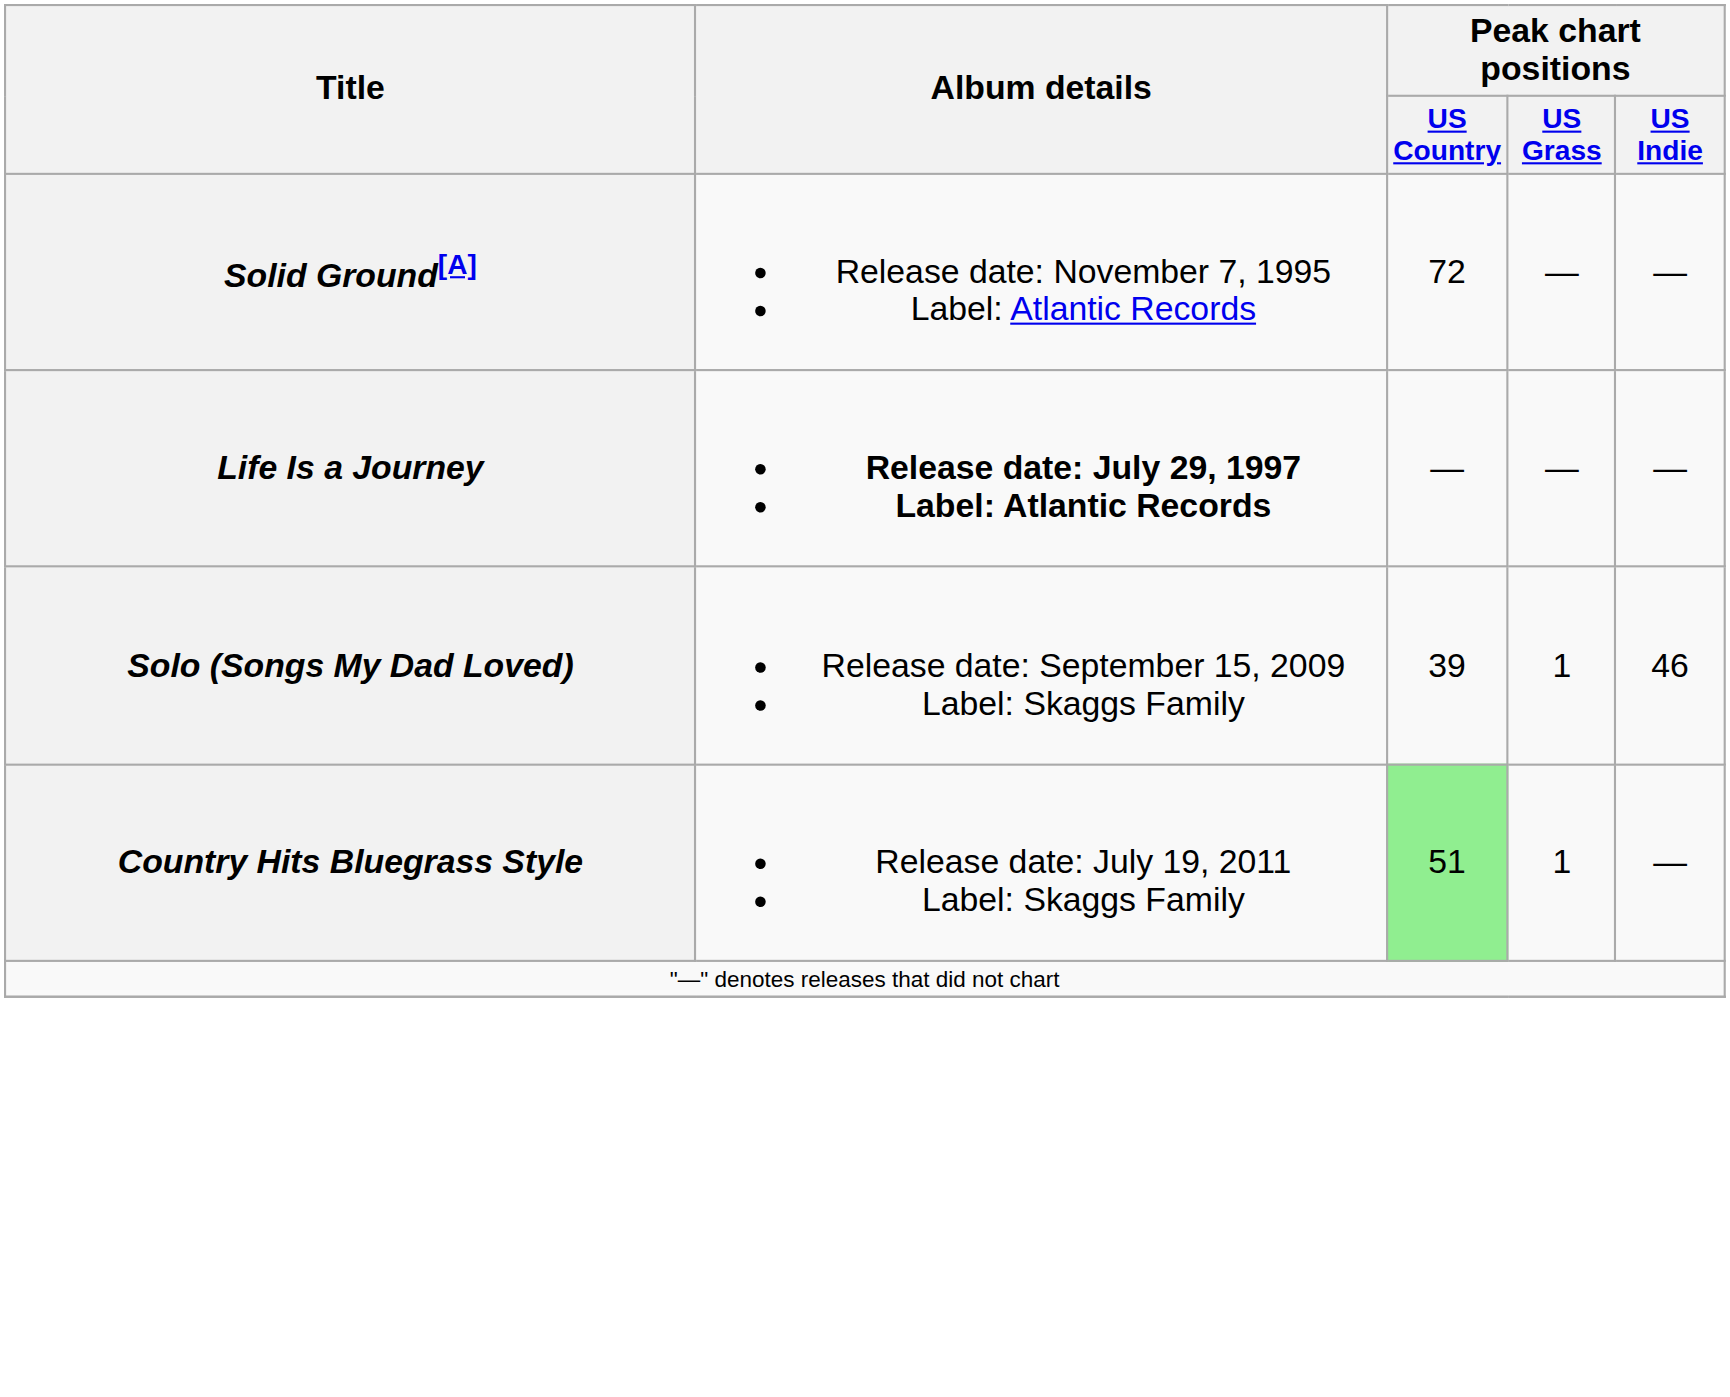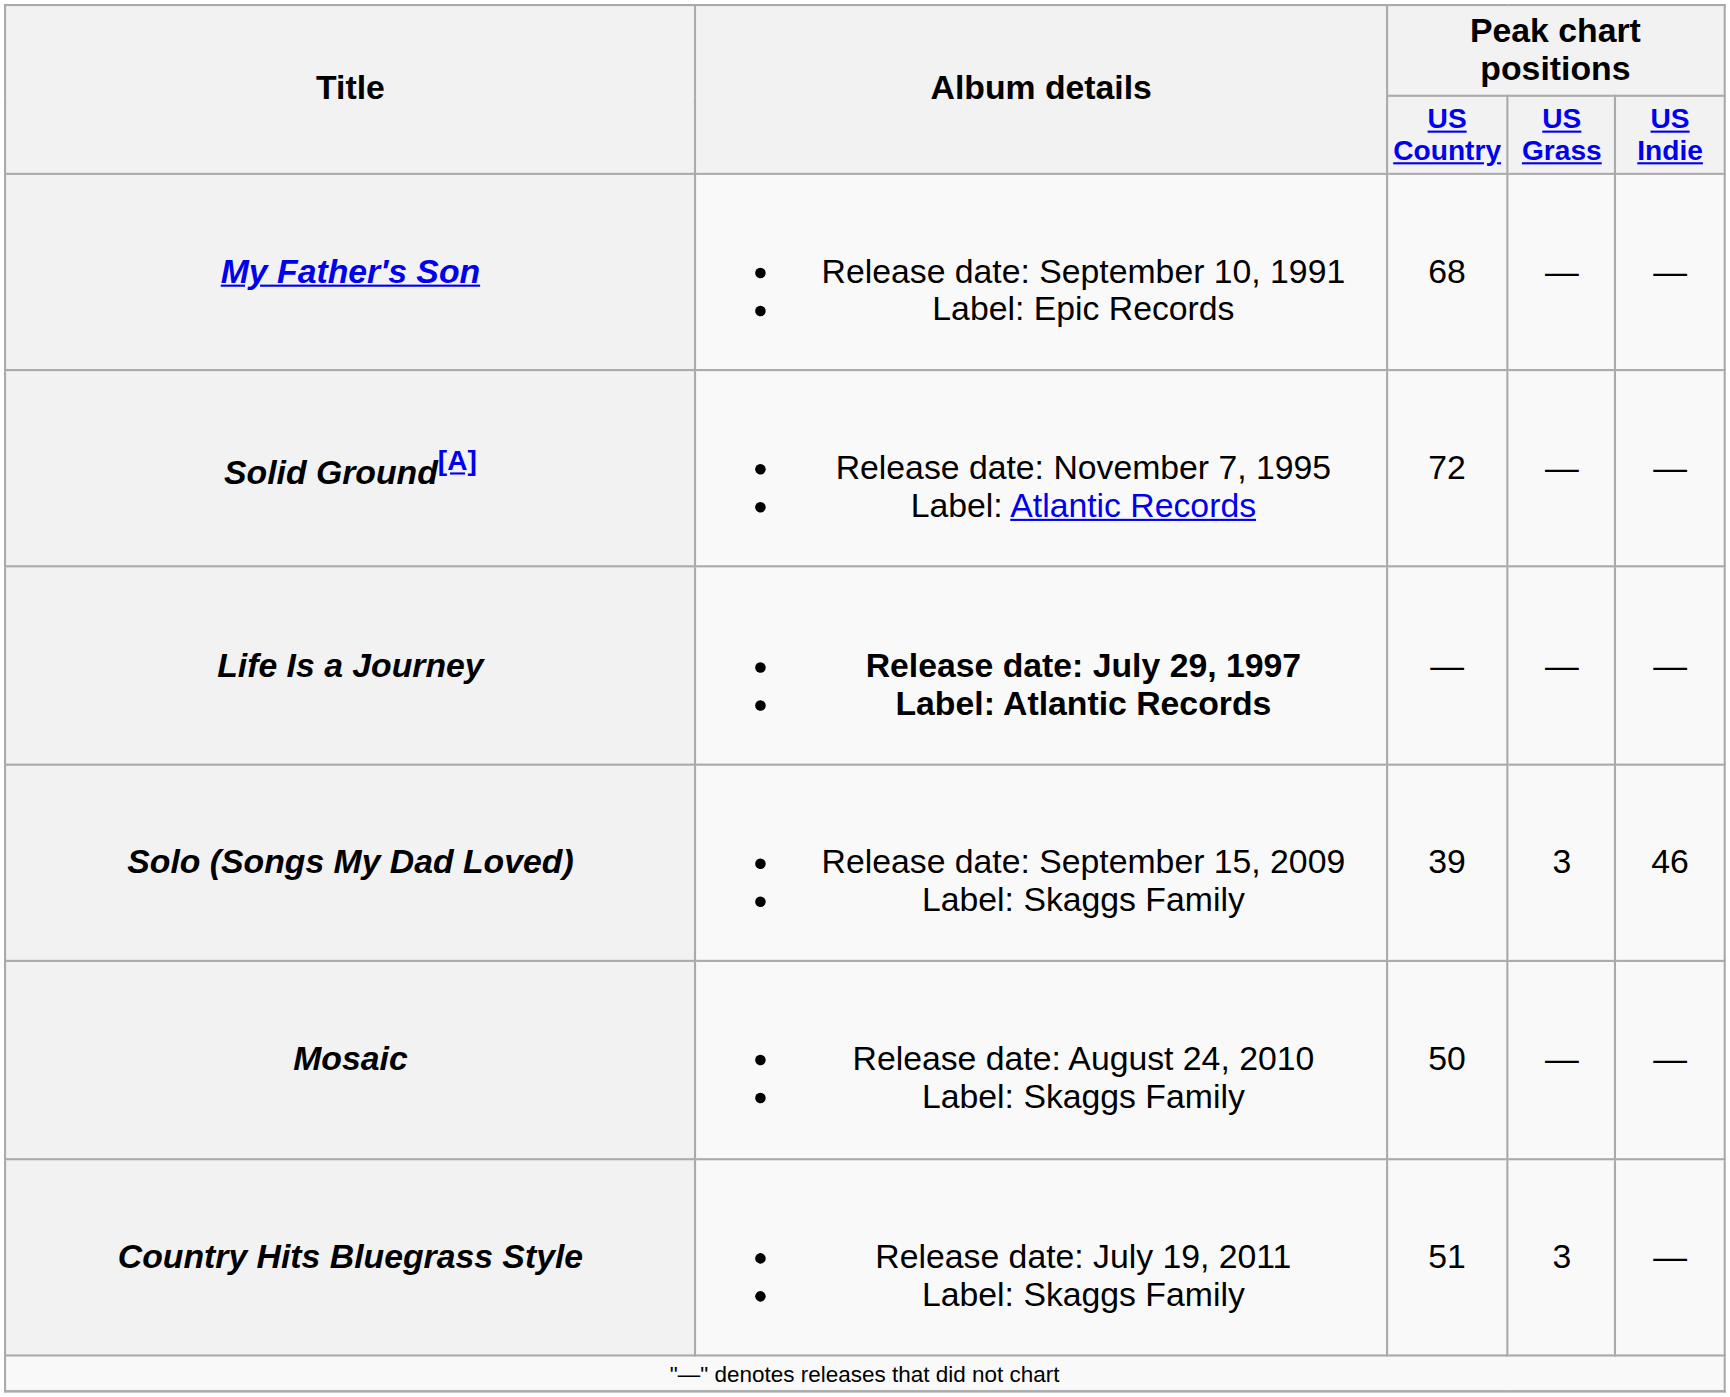 <table class="wikitable plainrowheaders" style="text-align:center;">
 <tr>
 <th rowspan="2" style="width:20em;">Title</th>
 <th rowspan="2" style="width:20em;">Album details</th>
 <th colspan="3">Peak chart positions</th>
 </tr>
 <tr style="font-size:smaller;">
 <th width="45"><a href='#'>US Country</a></th>
 <th width="45"><a href='#'>US Grass</a></th>
 <th width="45"><a href='#'>US Indie</a></th>
+</tr>
+<tr>
+<th scope="row"><em><a href='#'>My Father's Son</a></em></th>
+<td><br><ul><li>Release date: September 10, 1991</li><li>Label: Epic Records</li></ul></td>
+<td>68</td>
+<td>—</td>
+<td>—</td>
 </tr>
 <tr>
 <th scope="row"><em>Solid Ground</em><sup><span></span><a href='#'><strong>[A]</strong></a></sup></th>
 <td><br><ul><li>Release date: November 7, 1995</li><li>Label: <a href='#'>Atlantic Records</a></li></ul></td>
 <td>72</td>
 <td>—</td>
 <td>—</td>
 </tr>
 <tr>
 <th scope="row"><em>Life Is a Journey</em></th>
 <td><strong><br><ul><li>Release date: July 29, 1997</li><li>Label: Atlantic Records</li></ul></strong></td>
 <td>—</td>
 <td>—</td>
 <td>—</td>
 </tr>
 <tr>
 <th scope="row"><em>Solo (Songs My Dad Loved)</em></th>
 <td><br><ul><li>Release date: September 15, 2009</li><li>Label: Skaggs Family</li></ul></td>
 <td>39</td>
-<td>1</td>
+<td>3</td>
 <td>46</td>
+</tr>
+<tr>
+<th scope="row"><em>Mosaic</em></th>
+<td><br><ul><li>Release date: August 24, 2010</li><li>Label: Skaggs Family</li></ul></td>
+<td>50</td>
+<td>—</td>
+<td>—</td>
 </tr>
 <tr>
 <th scope="row"><em>Country Hits Bluegrass Style</em></th>
 <td><br><ul><li>Release date: July 19, 2011</li><li>Label: Skaggs Family</li></ul></td>
-<td style="background: lightgreen;">51</td>
-<td>1</td>
+<td>51</td>
+<td>3</td>
 <td>—</td>
 </tr>
 <tr>
 <td colspan="5" style="font-size:8pt">"—" denotes releases that did not chart</td>
 </tr>
 <tr>
 </tr>
 </table>
